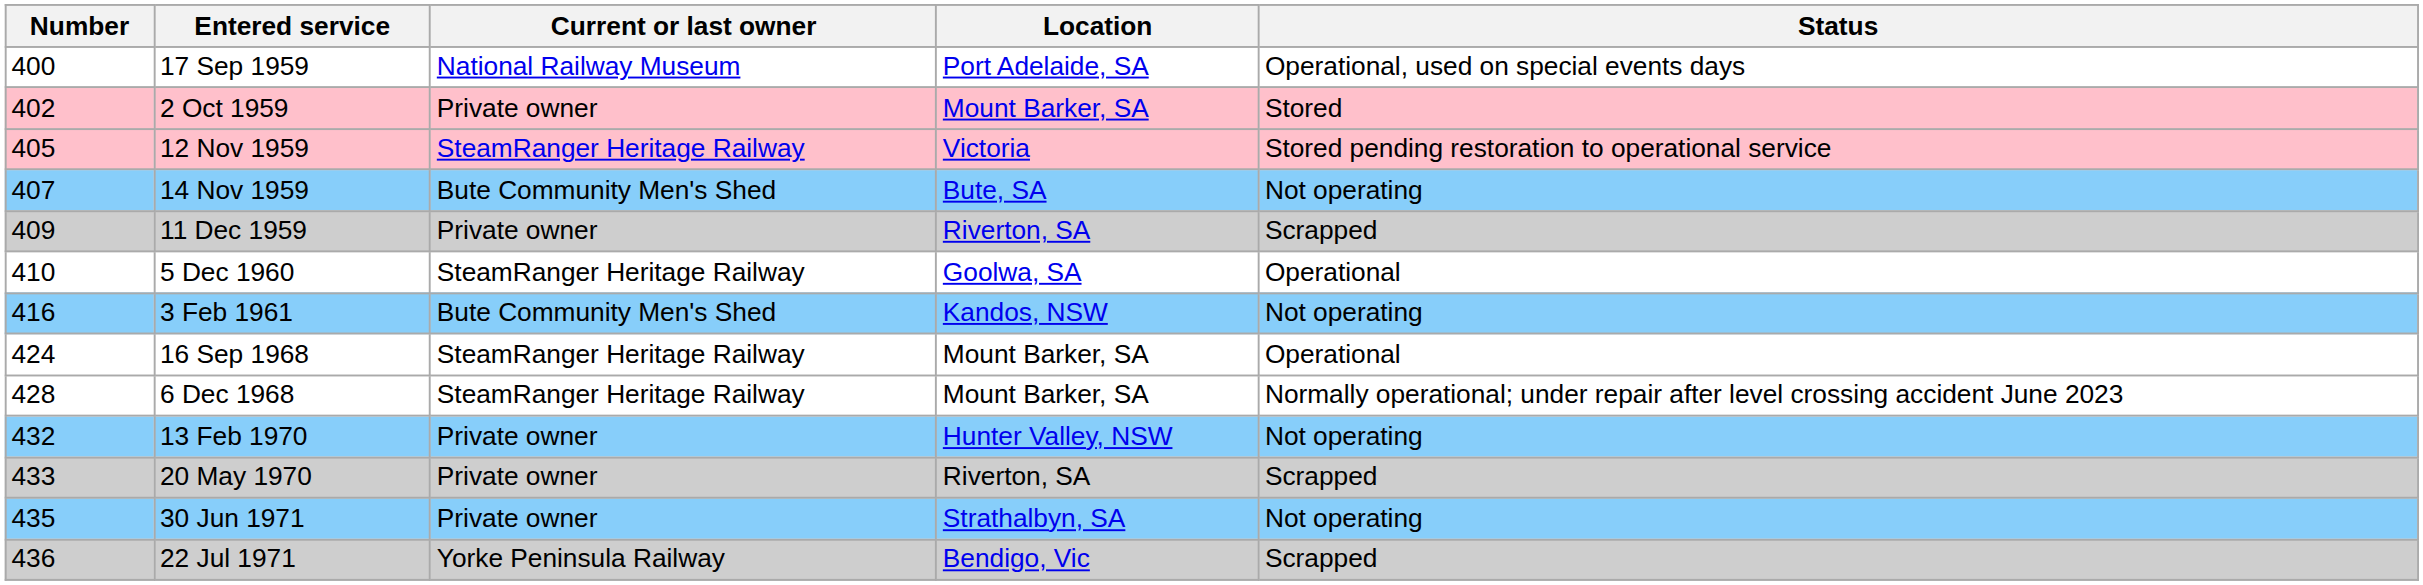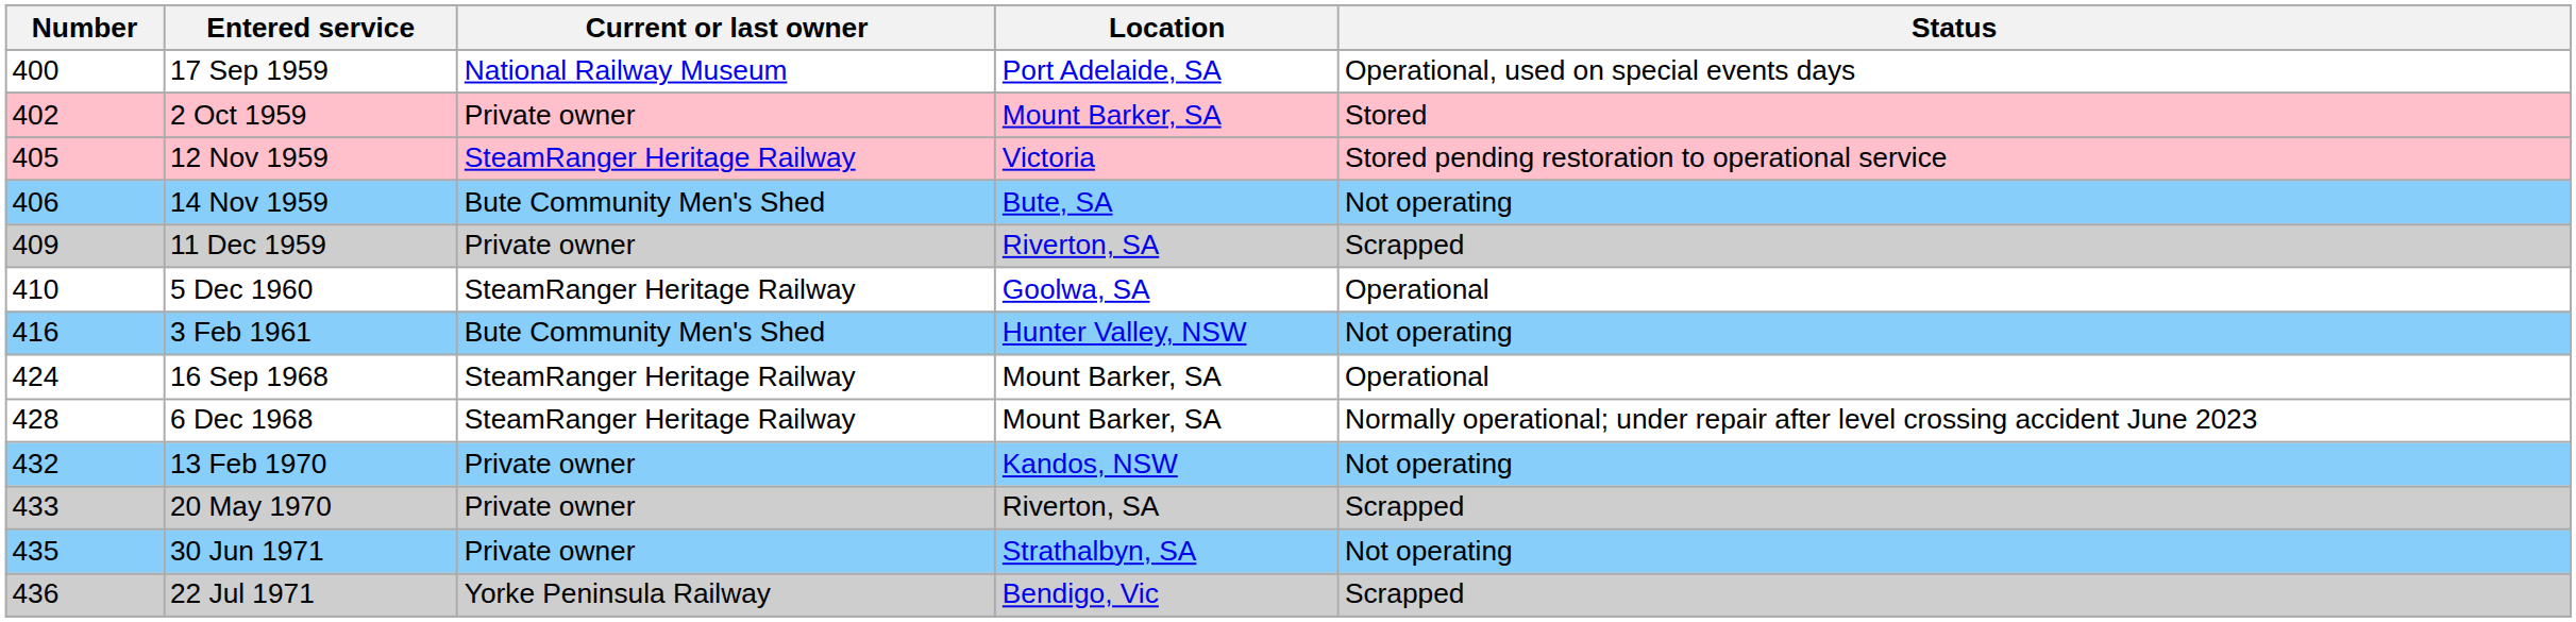 <table class="wikitable sortable" border= "1" style= "width:100%; font-size: 86%; margin-left:1em; margin-right:3em; margin-bottom:2em">
 <tr>
 <th>Number</th>
 <th>Entered service</th>
 <th>Current or last owner</th>
 <th>Location</th>
 <th>Status</th>
 </tr>
 <tr>
 <td bgcolor="#FFFFFF">400</td>
 <td bgcolor="#FFFFFF">17 Sep 1959</td>
 <td bgcolor="#FFFFFF"><a href='#'>National Railway Museum</a></td>
 <td bgcolor="#FFFFFF"><a href='#'>Port Adelaide, SA</a></td>
 <td bgcolor="#FFFFFF">Operational, used on special events days</td>
 </tr>
 <tr>
 <td bgcolor="#FFc0cb">402</td>
 <td bgcolor="#FFc0cb">2 Oct 1959</td>
 <td bgcolor="#FFc0cb">Private owner</td>
 <td bgcolor="#FFc0cb"><a href='#'>Mount Barker, SA</a></td>
 <td bgcolor="#FFc0cb">Stored</td>
 </tr>
 <tr>
 <td bgcolor="#FFc0cb">405</td>
 <td bgcolor="#FFc0cb">12 Nov 1959</td>
 <td bgcolor="#FFc0cb"><a href='#'>SteamRanger Heritage Railway</a></td>
 <td bgcolor="#FFc0cb"><a href='#'>Victoria</a></td>
 <td bgcolor="#FFc0cb">Stored pending restoration to operational service</td>
 </tr>
 <tr>
-<td bgcolor="#87cefa">407</td>
+<td bgcolor="#87cefa">406</td>
 <td bgcolor="#87cefa">14 Nov 1959</td>
 <td bgcolor="#87cefa">Bute Community Men's Shed</td>
 <td bgcolor="#87cefa"><a href='#'>Bute, SA</a></td>
 <td bgcolor="#87cefa">Not operating</td>
 </tr>
 <tr>
 <td bgcolor="#cecece">409</td>
 <td bgcolor="#cecece">11 Dec 1959</td>
 <td bgcolor="#cecece">Private owner</td>
 <td bgcolor="#cecece"><a href='#'>Riverton, SA</a></td>
 <td bgcolor="#cecece">Scrapped</td>
 </tr>
 <tr>
 <td bgcolor="#FFFFFF">410</td>
 <td bgcolor="#FFFFFF">5 Dec 1960</td>
 <td bgcolor="#FFFFFF">SteamRanger Heritage Railway</td>
 <td bgcolor="#FFFFFF"><a href='#'>Goolwa, SA</a></td>
 <td bgcolor="#FFFFFF">Operational</td>
 </tr>
 <tr>
 <td bgcolor="#87cefa">416</td>
 <td bgcolor="#87cefa">3 Feb 1961</td>
 <td bgcolor="#87cefa">Bute Community Men's Shed</td>
-<td bgcolor="#87cefa"><a href='#'>Kandos, NSW</a></td>
+<td bgcolor="#87cefa"><a href='#'>Hunter Valley, NSW</a></td>
 <td bgcolor="#87cefa">Not operating</td>
 </tr>
 <tr>
 <td bgcolor="#FFFFFF">424</td>
 <td bgcolor="#FFFFFF">16 Sep 1968</td>
 <td bgcolor="#FFFFFF">SteamRanger Heritage Railway</td>
 <td bgcolor="#FFFFFF">Mount Barker, SA</td>
 <td bgcolor="#FFFFFF">Operational</td>
 </tr>
 <tr>
 <td bgcolor="#FFFFFF">428</td>
 <td bgcolor="#FFFFFF">6 Dec 1968</td>
 <td bgcolor="#FFFFFF">SteamRanger Heritage Railway</td>
 <td bgcolor="#FFFFFF">Mount Barker, SA</td>
 <td bgcolor="#FFFFFF">Normally operational; under repair after level crossing accident June 2023</td>
 </tr>
 <tr>
 <td bgcolor="#87cefa">432</td>
 <td bgcolor="#87cefa">13 Feb 1970</td>
 <td bgcolor="#87cefa">Private owner</td>
-<td bgcolor="#87cefa"><a href='#'>Hunter Valley, NSW</a></td>
+<td bgcolor="#87cefa"><a href='#'>Kandos, NSW</a></td>
 <td bgcolor="#87cefa">Not operating</td>
 </tr>
 <tr>
 <td bgcolor="#cecece">433</td>
 <td bgcolor="#cecece">20 May 1970</td>
 <td bgcolor="#cecece">Private owner</td>
 <td bgcolor="#cecece">Riverton, SA</td>
 <td bgcolor="#cecece">Scrapped</td>
 </tr>
 <tr>
 <td bgcolor="#87cefa">435</td>
 <td bgcolor="#87cefa">30 Jun 1971</td>
 <td bgcolor="#87cefa">Private owner</td>
 <td bgcolor="#87cefa"><a href='#'>Strathalbyn, SA</a></td>
 <td bgcolor="#87cefa">Not operating</td>
 </tr>
 <tr>
 <td bgcolor="#cecece">436</td>
 <td bgcolor="#cecece">22 Jul 1971</td>
 <td bgcolor="#cecece">Yorke Peninsula Railway</td>
 <td bgcolor="#cecece"><a href='#'>Bendigo, Vic</a></td>
 <td bgcolor="#cecece">Scrapped</td>
 </tr>
 </table>
